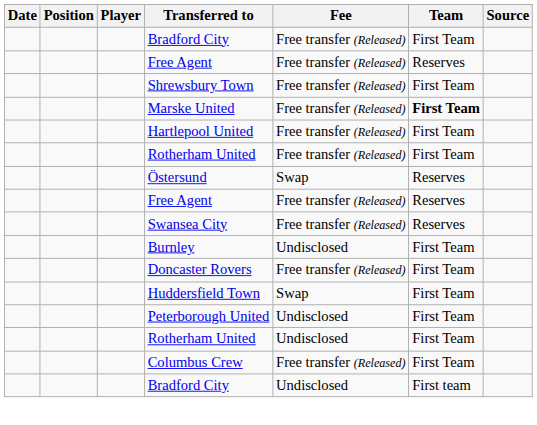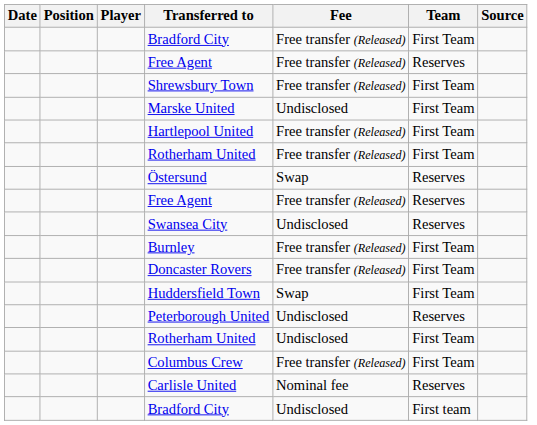 <table class="wikitable sortable">
 <tr>
 <th>Date</th>
 <th>Position</th>
 <th>Player</th>
 <th>Transferred to</th>
 <th>Fee</th>
 <th>Team</th>
 <th>Source</th>
 </tr>
 <tr>
 <td></td>
 <td></td>
 <td></td>
 <td> <a href='#'>Bradford City</a></td>
 <td>Free transfer <small><em>(Released)</em></small></td>
 <td>First Team</td>
 <td></td>
 </tr>
 <tr>
 <td></td>
 <td></td>
 <td></td>
 <td> <a href='#'>Free Agent</a></td>
 <td>Free transfer <small><em>(Released)</em></small></td>
 <td>Reserves</td>
 <td></td>
 </tr>
 <tr>
 <td></td>
 <td></td>
 <td></td>
 <td> <a href='#'>Shrewsbury Town</a></td>
 <td>Free transfer <small><em>(Released)</em></small></td>
 <td>First Team</td>
 <td></td>
 </tr>
 <tr>
 <td></td>
 <td></td>
 <td></td>
 <td> <a href='#'>Marske United</a></td>
-<td>Free transfer <small><em>(Released)</em></small></td>
-<td><strong>First Team</strong></td>
+<td>Undisclosed</td>
+<td>First Team</td>
 <td></td>
 </tr>
 <tr>
 <td></td>
 <td></td>
 <td></td>
 <td> <a href='#'>Hartlepool United</a></td>
 <td>Free transfer <small><em>(Released)</em></small></td>
 <td>First Team</td>
 <td></td>
 </tr>
 <tr>
 <td></td>
 <td></td>
 <td></td>
 <td> <a href='#'>Rotherham United</a></td>
 <td>Free transfer <small><em>(Released)</em></small></td>
 <td>First Team</td>
 <td></td>
 </tr>
 <tr>
 <td></td>
 <td></td>
 <td></td>
 <td> <a href='#'>Östersund</a></td>
 <td>Swap</td>
 <td>Reserves</td>
 <td></td>
 </tr>
 <tr>
 <td></td>
 <td></td>
 <td></td>
 <td> <a href='#'>Free Agent</a></td>
 <td>Free transfer <small><em>(Released)</em></small></td>
 <td>Reserves</td>
 <td></td>
 </tr>
 <tr>
 <td></td>
 <td></td>
 <td></td>
 <td> <a href='#'>Swansea City</a></td>
-<td>Free transfer <small><em>(Released)</em></small></td>
+<td>Undisclosed</td>
 <td>Reserves</td>
 <td></td>
 </tr>
 <tr>
 <td></td>
 <td></td>
 <td></td>
 <td> <a href='#'>Burnley</a></td>
-<td>Undisclosed</td>
+<td>Free transfer <small><em>(Released)</em></small></td>
 <td>First Team</td>
 <td></td>
 </tr>
 <tr>
 <td></td>
 <td></td>
 <td></td>
 <td> <a href='#'>Doncaster Rovers</a></td>
 <td>Free transfer <small><em>(Released)</em></small></td>
 <td>First Team</td>
 <td></td>
 </tr>
 <tr>
 <td></td>
 <td></td>
 <td></td>
 <td> <a href='#'>Huddersfield Town</a></td>
 <td>Swap</td>
 <td>First Team</td>
 <td></td>
 </tr>
 <tr>
 <td></td>
 <td></td>
 <td></td>
 <td> <a href='#'>Peterborough United</a></td>
 <td>Undisclosed</td>
-<td>First Team</td>
+<td>Reserves</td>
 <td></td>
 </tr>
 <tr>
 <td></td>
 <td></td>
 <td></td>
 <td> <a href='#'>Rotherham United</a></td>
 <td>Undisclosed</td>
 <td>First Team</td>
 <td></td>
 </tr>
 <tr>
 <td></td>
 <td></td>
 <td></td>
 <td> <a href='#'>Columbus Crew</a></td>
 <td>Free transfer <small><em>(Released)</em></small></td>
 <td>First Team</td>
 <td></td>
 </tr>
 <tr>
 <td></td>
 <td></td>
 <td></td>
+<td> <a href='#'>Carlisle United</a></td>
+<td>Nominal fee</td>
+<td>Reserves</td>
+<td></td>
+</tr>
+<tr>
+<td></td>
+<td></td>
+<td></td>
 <td> <a href='#'>Bradford City</a></td>
 <td>Undisclosed</td>
 <td>First team</td>
 <td></td>
 </tr>
 </table>
